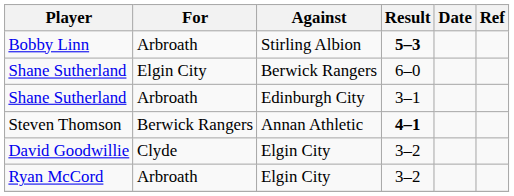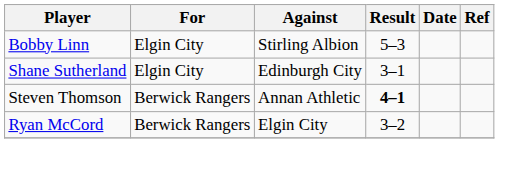 <table class="wikitable">
 <tr>
 <th>Player</th>
 <th>For</th>
 <th>Against</th>
 <th style="text-align:center">Result</th>
 <th>Date</th>
 <th>Ref</th>
 </tr>
 <tr>
 <td> <a href='#'>Bobby Linn</a></td>
-<td>Arbroath</td>
+<td>Elgin City</td>
 <td>Stirling Albion</td>
-<td style="text-align:center;"><strong>5–3</strong></td>
+<td style="text-align:center;">5–3</td>
 <td></td>
 <td></td>
 </tr>
 <tr>
 <td> <a href='#'>Shane Sutherland</a></td>
 <td>Elgin City</td>
-<td>Berwick Rangers</td>
-<td style="text-align:center;">6–0</td>
-<td></td>
-<td></td>
-</tr>
-<tr>
-<td> <a href='#'>Shane Sutherland</a></td>
-<td>Arbroath</td>
 <td>Edinburgh City</td>
 <td style="text-align:center;">3–1</td>
 <td></td>
 <td></td>
 </tr>
 <tr>
 <td> Steven Thomson</td>
 <td>Berwick Rangers</td>
 <td>Annan Athletic</td>
 <td style="text-align:center;"><strong>4–1</strong></td>
 <td></td>
 <td></td>
 </tr>
 <tr>
-<td> <a href='#'>David Goodwillie</a></td>
-<td>Clyde</td>
-<td>Elgin City</td>
-<td style="text-align:center;">3–2</td>
-<td></td>
-<td></td>
-</tr>
-<tr>
 <td> <a href='#'>Ryan McCord</a></td>
-<td>Arbroath</td>
+<td>Berwick Rangers</td>
 <td>Elgin City</td>
 <td style="text-align:center;">3–2</td>
 <td></td>
 <td></td>
 </tr>
 <tr>
 </tr>
 </table>
